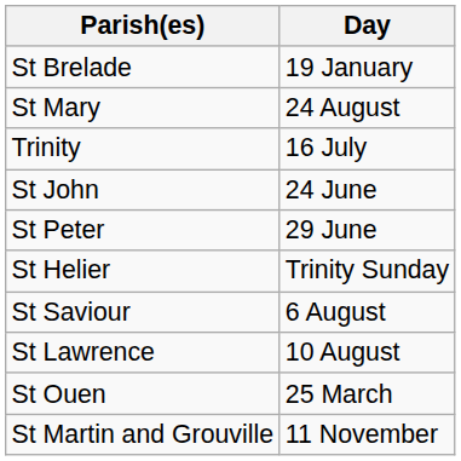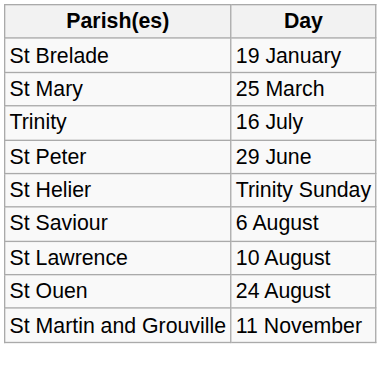 <table class="wikitable">
 <tr>
 <th>Parish(es)</th>
 <th>Day</th>
 </tr>
 <tr>
 <td>St Brelade</td>
 <td>19 January</td>
 </tr>
 <tr>
 <td>St Mary</td>
-<td>24 August</td>
+<td>25 March</td>
 </tr>
 <tr>
 <td>Trinity</td>
 <td>16 July</td>
-</tr>
-<tr>
-<td>St John</td>
-<td>24 June</td>
 </tr>
 <tr>
 <td>St Peter</td>
 <td>29 June</td>
 </tr>
 <tr>
 <td>St Helier</td>
 <td>Trinity Sunday</td>
 </tr>
 <tr>
 <td>St Saviour</td>
 <td>6 August</td>
 </tr>
 <tr>
 <td>St Lawrence</td>
 <td>10 August</td>
 </tr>
 <tr>
 <td>St Ouen</td>
-<td>25 March</td>
+<td>24 August</td>
 </tr>
 <tr>
 <td>St Martin and Grouville</td>
 <td>11 November</td>
 </tr>
 </table>
